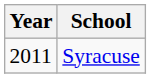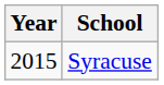 <table class="wikitable">
 <tr>
 <th>Year</th>
 <th>School</th>
 </tr>
 <tr>
-<td>2011</td>
+<td>2015</td>
 <td><a href='#'>Syracuse</a></td>
 </tr>
 </table>
